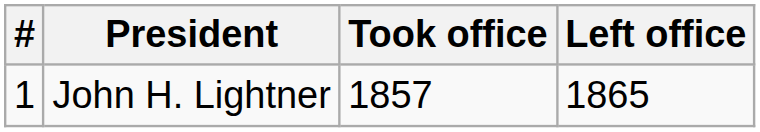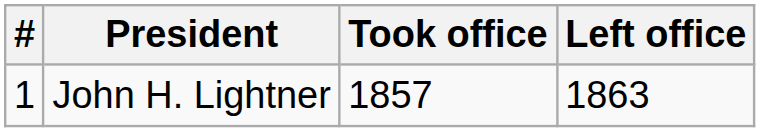 <table class="wikitable">
 <tr>
 <th>#</th>
 <th>President</th>
 <th>Took office</th>
 <th>Left office</th>
 </tr>
 <tr>
 <td>1</td>
 <td>John H. Lightner</td>
 <td>1857</td>
-<td>1865</td>
+<td>1863</td>
 </tr>
 </table>
